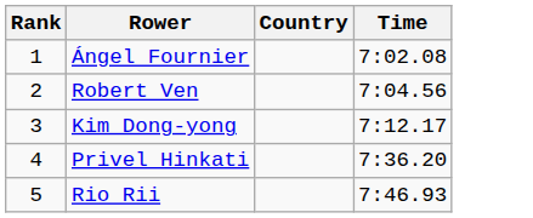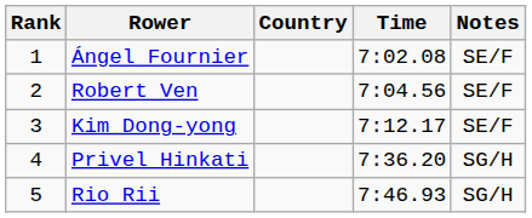 <table class="wikitable" style="text-align:center">
 <tr>
 <th>Rank</th>
 <th>Rower</th>
 <th>Country</th>
 <th>Time</th>
+<th>Notes</th>
 </tr>
 <tr>
 <td>1</td>
 <td align="left"><a href='#'>Ángel Fournier</a></td>
 <td align="left"></td>
 <td>7:02.08</td>
+<td>SE/F</td>
 </tr>
 <tr>
 <td>2</td>
 <td align="left"><a href='#'>Robert Ven</a></td>
 <td align="left"></td>
 <td>7:04.56</td>
+<td>SE/F</td>
 </tr>
 <tr>
 <td>3</td>
 <td align="left"><a href='#'>Kim Dong-yong</a></td>
 <td align="left"></td>
 <td>7:12.17</td>
+<td>SE/F</td>
 </tr>
 <tr>
 <td>4</td>
 <td align="left"><a href='#'>Privel Hinkati</a></td>
 <td align="left"></td>
 <td>7:36.20</td>
+<td>SG/H</td>
 </tr>
 <tr>
 <td>5</td>
 <td align="left"><a href='#'>Rio Rii</a></td>
 <td align="left"></td>
 <td>7:46.93</td>
+<td>SG/H</td>
 </tr>
 </table>
